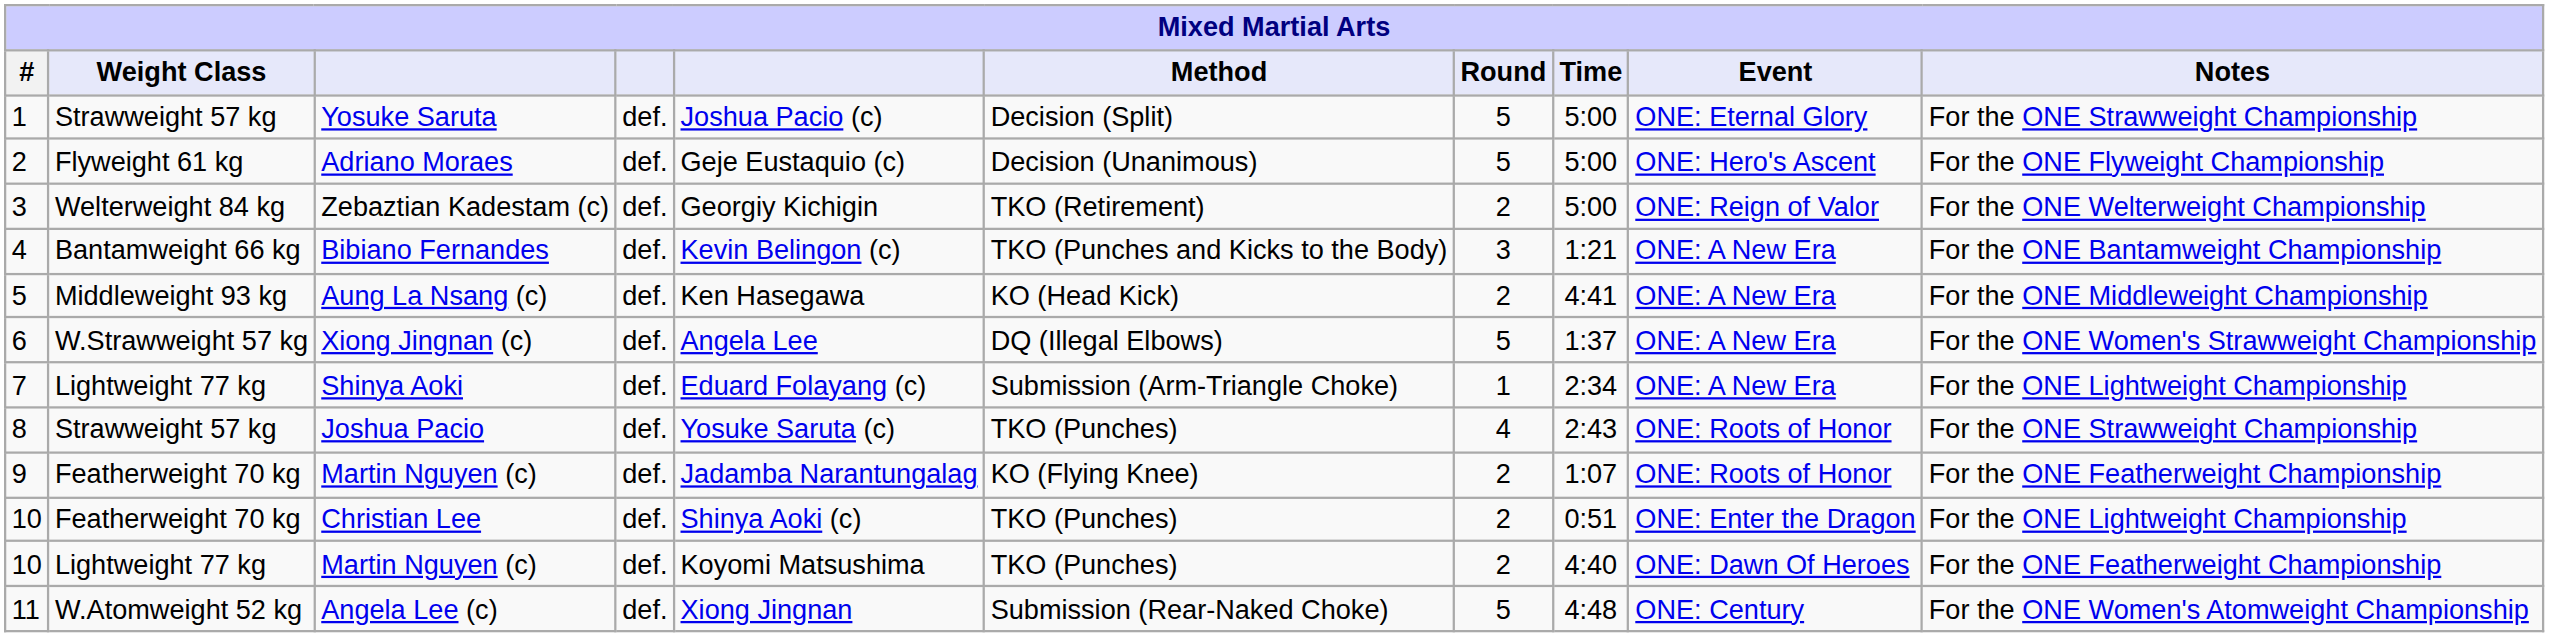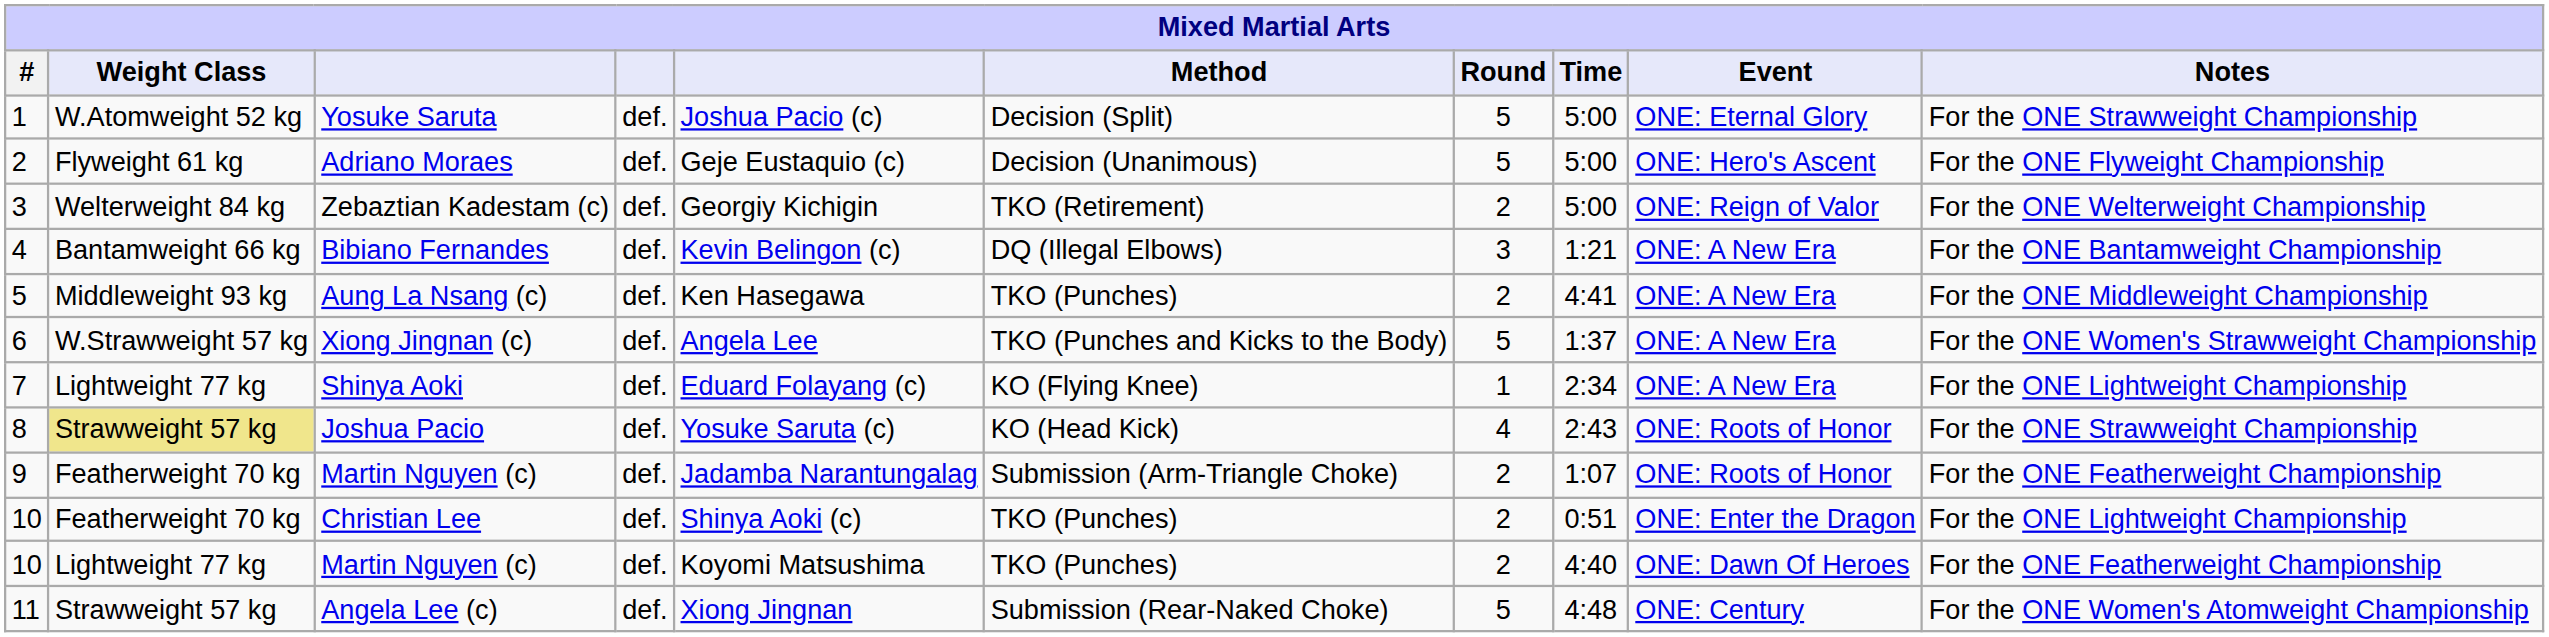 <table class="wikitable" style="font-size: 75%;">
 <tr>
 <th colspan="10" style="background-color: #ccf; color: #000080; text-align: center;"><strong>Mixed Martial Arts</strong></th>
 </tr>
 <tr>
 <th scope="col">#</th>
 <th colspan="1" style="background-color: #E6E8FA; color: #000000; text-align: center;">Weight Class</th>
 <th colspan="1" style="background-color: #E6E8FA; color: #000000; text-align: center;"></th>
 <th colspan="1" style="background-color: #E6E8FA; color: #000000; text-align: center;"></th>
 <th colspan="1" style="background-color: #E6E8FA; color: #000000; text-align: center;"></th>
 <th colspan="1" style="background-color: #E6E8FA; color: #000000; text-align: center;">Method</th>
 <th colspan="1" style="background-color: #E6E8FA; color: #000000; text-align: center;">Round</th>
 <th colspan="1" style="background-color: #E6E8FA; color: #000000; text-align: center;">Time</th>
 <th colspan="1" style="background-color: #E6E8FA; color: #000000; text-align: center;">Event</th>
 <th colspan="1" style="background-color: #E6E8FA; color: #000000; text-align: center;">Notes</th>
 </tr>
 <tr>
 <td>1</td>
-<td>Strawweight 57 kg</td>
+<td>W.Atomweight 52 kg</td>
 <td> <a href='#'>Yosuke Saruta</a></td>
 <td>def.</td>
 <td> <a href='#'>Joshua Pacio</a> (c)</td>
 <td>Decision (Split)</td>
 <td align=center>5</td>
 <td align=center>5:00</td>
 <td><a href='#'>ONE: Eternal Glory</a></td>
 <td>For the <a href='#'>ONE Strawweight Championship</a></td>
 </tr>
 <tr>
 <td>2</td>
 <td>Flyweight 61 kg</td>
 <td> <a href='#'>Adriano Moraes</a></td>
 <td>def.</td>
 <td> Geje Eustaquio (c)</td>
 <td>Decision (Unanimous)</td>
 <td align=center>5</td>
 <td align=center>5:00</td>
 <td><a href='#'>ONE: Hero's Ascent</a></td>
 <td>For the <a href='#'>ONE Flyweight Championship</a></td>
 </tr>
 <tr>
 <td>3</td>
 <td>Welterweight 84 kg</td>
 <td> Zebaztian Kadestam (c)</td>
 <td>def.</td>
 <td> Georgiy Kichigin</td>
 <td>TKO (Retirement)</td>
 <td align=center>2</td>
 <td align=center>5:00</td>
 <td><a href='#'>ONE: Reign of Valor</a></td>
 <td>For the <a href='#'>ONE Welterweight Championship</a></td>
 </tr>
 <tr>
 <td>4</td>
 <td>Bantamweight 66 kg</td>
 <td> <a href='#'>Bibiano Fernandes</a></td>
 <td>def.</td>
 <td> <a href='#'>Kevin Belingon</a> (c)</td>
-<td>TKO (Punches and Kicks to the Body)</td>
+<td>DQ (Illegal Elbows)</td>
 <td align=center>3</td>
 <td align=center>1:21</td>
 <td><a href='#'>ONE: A New Era</a></td>
 <td>For the <a href='#'>ONE Bantamweight Championship</a></td>
 </tr>
 <tr>
 <td>5</td>
 <td>Middleweight 93 kg</td>
 <td> <a href='#'>Aung La Nsang</a> (c)</td>
 <td>def.</td>
 <td> Ken Hasegawa</td>
-<td>KO (Head Kick)</td>
+<td>TKO (Punches)</td>
 <td align=center>2</td>
 <td align=center>4:41</td>
 <td><a href='#'>ONE: A New Era</a></td>
 <td>For the <a href='#'>ONE Middleweight Championship</a></td>
 </tr>
 <tr>
 <td>6</td>
 <td>W.Strawweight 57 kg</td>
 <td> <a href='#'>Xiong Jingnan</a> (c)</td>
 <td>def.</td>
 <td> <a href='#'>Angela Lee</a></td>
-<td>DQ (Illegal Elbows)</td>
+<td>TKO (Punches and Kicks to the Body)</td>
 <td align=center>5</td>
 <td align=center>1:37</td>
 <td><a href='#'>ONE: A New Era</a></td>
 <td>For the <a href='#'>ONE Women's Strawweight Championship</a></td>
 </tr>
 <tr>
 <td>7</td>
 <td>Lightweight 77 kg</td>
 <td> <a href='#'>Shinya Aoki</a></td>
 <td>def.</td>
 <td> <a href='#'>Eduard Folayang</a> (c)</td>
-<td>Submission (Arm-Triangle Choke)</td>
+<td>KO (Flying Knee)</td>
 <td align=center>1</td>
 <td align=center>2:34</td>
 <td><a href='#'>ONE: A New Era</a></td>
 <td>For the <a href='#'>ONE Lightweight Championship</a></td>
 </tr>
 <tr>
 <td>8</td>
-<td>Strawweight 57 kg</td>
+<td style="background: khaki;">Strawweight 57 kg</td>
 <td> <a href='#'>Joshua Pacio</a></td>
 <td>def.</td>
 <td> <a href='#'>Yosuke Saruta</a> (c)</td>
-<td>TKO (Punches)</td>
+<td>KO (Head Kick)</td>
 <td align=center>4</td>
 <td align=center>2:43</td>
 <td><a href='#'>ONE: Roots of Honor</a></td>
 <td>For the <a href='#'>ONE Strawweight Championship</a></td>
 </tr>
 <tr>
 <td>9</td>
 <td>Featherweight 70 kg</td>
 <td> <a href='#'>Martin Nguyen</a> (c)</td>
 <td>def.</td>
 <td> <a href='#'>Jadamba Narantungalag</a></td>
-<td>KO (Flying Knee)</td>
+<td>Submission (Arm-Triangle Choke)</td>
 <td align=center>2</td>
 <td align=center>1:07</td>
 <td><a href='#'>ONE: Roots of Honor</a></td>
 <td>For the <a href='#'>ONE Featherweight Championship</a></td>
 </tr>
 <tr>
 <td>10</td>
 <td>Featherweight 70 kg</td>
 <td> <a href='#'>Christian Lee</a></td>
 <td>def.</td>
 <td> <a href='#'>Shinya Aoki</a> (c)</td>
 <td>TKO (Punches)</td>
 <td align=center>2</td>
 <td align=center>0:51</td>
 <td><a href='#'>ONE: Enter the Dragon</a></td>
 <td>For the <a href='#'>ONE Lightweight Championship</a></td>
 </tr>
 <tr>
 <td>10</td>
 <td>Lightweight 77 kg</td>
 <td> <a href='#'>Martin Nguyen</a> (c)</td>
 <td>def.</td>
 <td> Koyomi Matsushima</td>
 <td>TKO (Punches)</td>
 <td align=center>2</td>
 <td align=center>4:40</td>
 <td><a href='#'>ONE: Dawn Of Heroes</a></td>
 <td>For the <a href='#'>ONE Featherweight Championship</a></td>
 </tr>
 <tr>
 <td>11</td>
-<td>W.Atomweight 52 kg</td>
+<td>Strawweight 57 kg</td>
 <td> <a href='#'>Angela Lee</a> (c)</td>
 <td>def.</td>
 <td> <a href='#'>Xiong Jingnan</a></td>
 <td>Submission (Rear-Naked Choke)</td>
 <td align=center>5</td>
 <td align=center>4:48</td>
 <td><a href='#'>ONE: Century</a></td>
 <td>For the <a href='#'>ONE Women's Atomweight Championship</a></td>
 </tr>
 </table>
